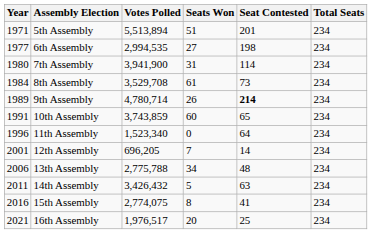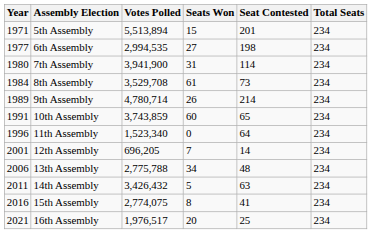 <table class="wikitable">
 <tr>
 <th>Year</th>
 <th>Assembly Election</th>
 <th>Votes Polled</th>
 <th>Seats Won</th>
 <th>Seat Contested</th>
 <th>Total Seats</th>
 </tr>
 <tr>
 <td>1971</td>
 <td>5th Assembly</td>
 <td>5,513,894</td>
-<td>51</td>
+<td>15</td>
 <td>201</td>
 <td>234</td>
 </tr>
 <tr>
 <td>1977</td>
 <td>6th Assembly</td>
 <td>2,994,535</td>
 <td>27</td>
 <td>198</td>
 <td>234</td>
 </tr>
 <tr>
 <td>1980</td>
 <td>7th Assembly</td>
 <td>3,941,900</td>
 <td>31</td>
 <td>114</td>
 <td>234</td>
 </tr>
 <tr>
 <td>1984</td>
 <td>8th Assembly</td>
 <td>3,529,708</td>
 <td>61</td>
 <td>73</td>
 <td>234</td>
 </tr>
 <tr>
 <td>1989</td>
 <td>9th Assembly</td>
 <td>4,780,714</td>
 <td>26</td>
-<td><strong>214</strong></td>
+<td>214</td>
 <td>234</td>
 </tr>
 <tr>
 <td>1991</td>
 <td>10th Assembly</td>
 <td>3,743,859</td>
 <td>60</td>
 <td>65</td>
 <td>234</td>
 </tr>
 <tr>
 <td>1996</td>
 <td>11th Assembly</td>
 <td>1,523,340</td>
 <td>0</td>
 <td>64</td>
 <td>234</td>
 </tr>
 <tr>
 <td>2001</td>
 <td>12th Assembly</td>
 <td>696,205</td>
 <td>7</td>
 <td>14</td>
 <td>234</td>
 </tr>
 <tr>
 <td>2006</td>
 <td>13th Assembly</td>
 <td>2,775,788</td>
 <td>34</td>
 <td>48</td>
 <td>234</td>
 </tr>
 <tr>
 <td>2011</td>
 <td>14th Assembly</td>
 <td>3,426,432</td>
 <td>5</td>
 <td>63</td>
 <td>234</td>
 </tr>
 <tr>
 <td>2016</td>
 <td>15th Assembly</td>
 <td>2,774,075</td>
 <td>8</td>
 <td>41</td>
 <td>234</td>
 </tr>
 <tr>
 <td>2021</td>
 <td>16th Assembly</td>
 <td>1,976,517</td>
 <td>20</td>
 <td>25</td>
 <td>234</td>
 </tr>
 </table>
